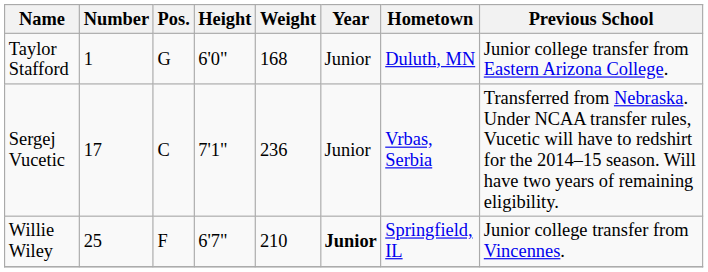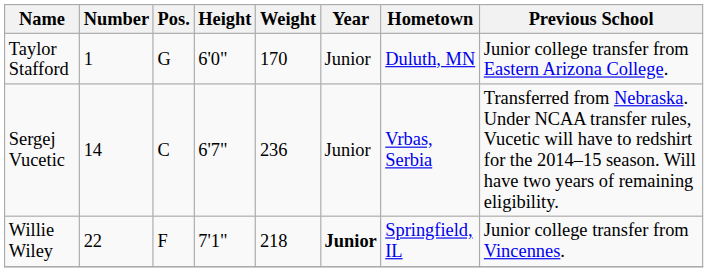 <table class="wikitable sortable" border="1">
 <tr>
 <th>Name</th>
 <th>Number</th>
 <th>Pos.</th>
 <th>Height</th>
 <th>Weight</th>
 <th>Year</th>
 <th>Hometown</th>
 <th class="unsortable">Previous School</th>
 </tr>
 <tr>
 <td sortname>Taylor Stafford</td>
 <td>1</td>
 <td>G</td>
 <td>6'0"</td>
-<td>168</td>
+<td>170</td>
 <td>Junior</td>
 <td><a href='#'>Duluth, MN</a></td>
 <td>Junior college transfer from <a href='#'>Eastern Arizona College</a>.</td>
 </tr>
 <tr>
 <td sortname>Sergej Vucetic</td>
-<td>17</td>
+<td>14</td>
 <td>C</td>
-<td>7'1"</td>
+<td>6'7"</td>
 <td>236</td>
 <td>Junior</td>
 <td><a href='#'>Vrbas, Serbia</a></td>
 <td>Transferred from <a href='#'>Nebraska</a>. Under NCAA transfer rules, Vucetic will have to redshirt for the 2014–15 season. Will have two years of remaining eligibility.</td>
 </tr>
 <tr>
 <td sortname>Willie Wiley</td>
-<td>25</td>
+<td>22</td>
 <td>F</td>
-<td>6'7"</td>
-<td>210</td>
+<td>7'1"</td>
+<td>218</td>
 <td><strong>Junior</strong></td>
 <td><a href='#'>Springfield, IL</a></td>
 <td>Junior college transfer from <a href='#'>Vincennes</a>.</td>
 </tr>
 <tr>
 </tr>
 </table>
